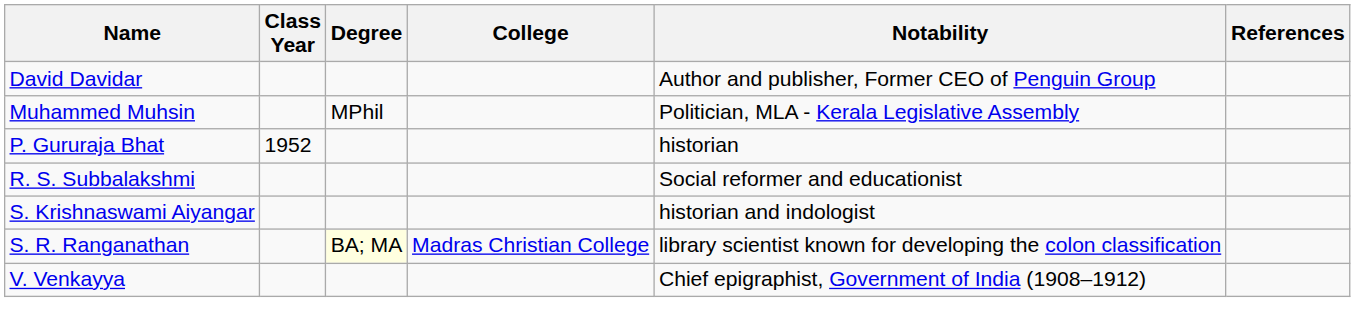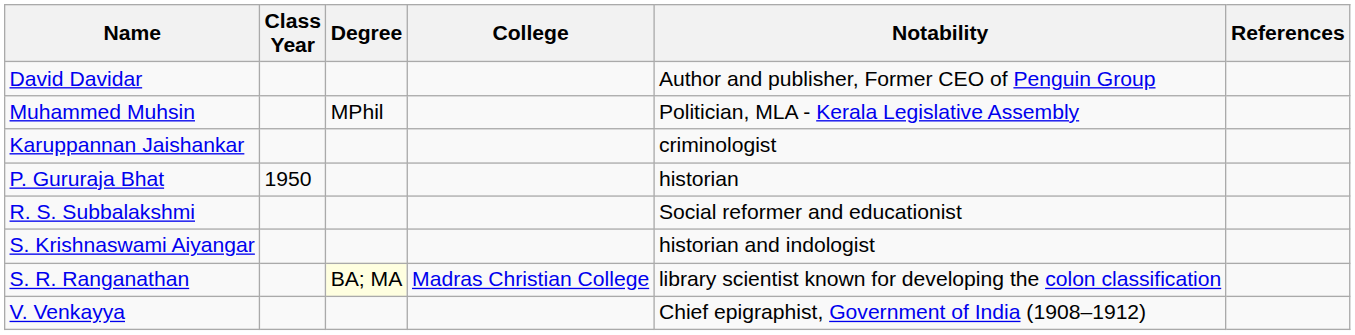 <table class="wikitable">
 <tr>
 <th>Name</th>
 <th>Class<br>Year</th>
 <th>Degree</th>
 <th>College</th>
 <th>Notability</th>
 <th>References</th>
 </tr>
 <tr>
 <td><a href='#'>David Davidar</a></td>
 <td></td>
 <td></td>
 <td></td>
 <td>Author and publisher, Former CEO of <a href='#'>Penguin Group</a></td>
 <td></td>
 </tr>
 <tr>
 <td><a href='#'>Muhammed Muhsin</a></td>
 <td></td>
 <td>MPhil</td>
 <td></td>
 <td>Politician, MLA - <a href='#'>Kerala Legislative Assembly</a></td>
 <td></td>
 </tr>
 <tr>
+<td><a href='#'>Karuppannan Jaishankar</a></td>
+<td></td>
+<td></td>
+<td></td>
+<td>criminologist</td>
+<td></td>
+</tr>
+<tr>
 <td><a href='#'>P. Gururaja Bhat</a></td>
-<td>1952</td>
+<td>1950</td>
 <td></td>
 <td></td>
 <td>historian</td>
 <td></td>
 </tr>
 <tr>
 <td><a href='#'>R. S. Subbalakshmi</a></td>
 <td></td>
 <td></td>
 <td></td>
 <td>Social reformer and educationist</td>
 <td></td>
 </tr>
 <tr>
 <td><a href='#'>S. Krishnaswami Aiyangar</a></td>
 <td></td>
 <td></td>
 <td></td>
 <td>historian and indologist</td>
 <td></td>
 </tr>
 <tr>
 <td><a href='#'>S. R. Ranganathan</a></td>
 <td></td>
 <td style="background: lightyellow;">BA; MA</td>
 <td><a href='#'>Madras Christian College</a></td>
 <td>library scientist known for developing the <a href='#'>colon classification</a></td>
 <td></td>
 </tr>
 <tr>
 <td><a href='#'>V. Venkayya</a></td>
 <td></td>
 <td></td>
 <td></td>
 <td>Chief epigraphist, <a href='#'>Government of India</a> (1908–1912)</td>
 <td></td>
 </tr>
 </table>
